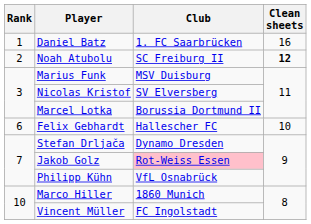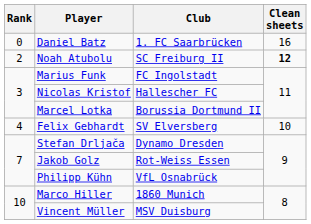 <table class="wikitable sortable" style="text-align:center">
 <tr>
 <th>Rank</th>
 <th>Player</th>
 <th>Club</th>
 <th>Clean<br>sheets</th>
 </tr>
 <tr>
-<td>1</td>
+<td>0</td>
 <td align=left> <a href='#'>Daniel Batz</a></td>
 <td align=left><a href='#'>1. FC Saarbrücken</a></td>
 <td>16</td>
 </tr>
 <tr>
 <td>2</td>
 <td align=left> <a href='#'>Noah Atubolu</a></td>
 <td align=left><a href='#'>SC Freiburg II</a></td>
 <td><strong>12</strong></td>
 </tr>
 <tr>
 <td rowspan=3>3</td>
 <td align=left> <a href='#'>Marius Funk</a></td>
-<td align=left><a href='#'>MSV Duisburg</a></td>
+<td align=left><a href='#'>FC Ingolstadt</a></td>
 <td rowspan=3>11</td>
 </tr>
 <tr>
 <td align=left> <a href='#'>Nicolas Kristof</a></td>
-<td align=left><a href='#'>SV Elversberg</a></td>
+<td align=left><a href='#'>Hallescher FC</a></td>
 </tr>
 <tr>
 <td align=left> <a href='#'>Marcel Lotka</a></td>
 <td align=left><a href='#'>Borussia Dortmund II</a></td>
 </tr>
 <tr>
-<td>6</td>
+<td>4</td>
 <td align=left> <a href='#'>Felix Gebhardt</a></td>
-<td align=left><a href='#'>Hallescher FC</a></td>
+<td align=left><a href='#'>SV Elversberg</a></td>
 <td>10</td>
 </tr>
 <tr>
 <td rowspan=3>7</td>
 <td align=left> <a href='#'>Stefan Drljača</a></td>
 <td align=left><a href='#'>Dynamo Dresden</a></td>
 <td rowspan=3>9</td>
 </tr>
 <tr>
 <td align=left> <a href='#'>Jakob Golz</a></td>
-<td align=left style="background: pink;"><a href='#'>Rot-Weiss Essen</a></td>
+<td align=left><a href='#'>Rot-Weiss Essen</a></td>
 </tr>
 <tr>
 <td align=left> <a href='#'>Philipp Kühn</a></td>
 <td align=left><a href='#'>VfL Osnabrück</a></td>
 </tr>
 <tr>
 <td rowspan=2>10</td>
 <td align=left> <a href='#'>Marco Hiller</a></td>
 <td align=left><a href='#'>1860 Munich</a></td>
 <td rowspan=2>8</td>
 </tr>
 <tr>
 <td align=left> <a href='#'>Vincent Müller</a></td>
-<td align=left><a href='#'>FC Ingolstadt</a></td>
+<td align=left><a href='#'>MSV Duisburg</a></td>
 </tr>
 </table>
